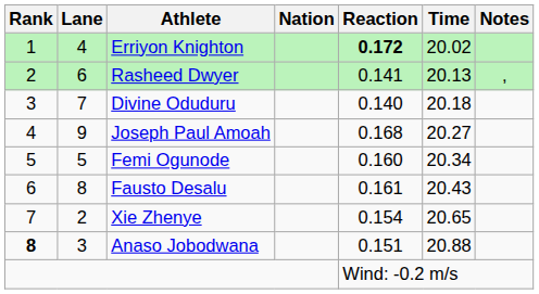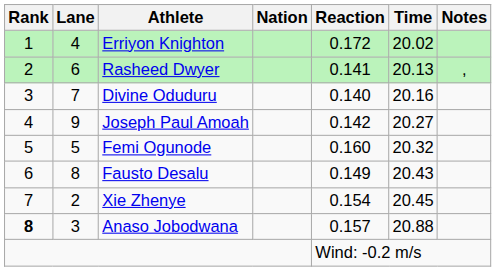 <table class="wikitable sortable" style="text-align:center">
 <tr>
 <th>Rank</th>
 <th>Lane</th>
 <th>Athlete</th>
 <th>Nation</th>
 <th>Reaction</th>
 <th>Time</th>
 <th>Notes</th>
 </tr>
 <tr bgcolor="#bbf3bb">
 <td>1</td>
 <td>4</td>
 <td align="left"><a href='#'>Erriyon Knighton</a></td>
 <td align="left"></td>
-<td><strong>0.172</strong></td>
+<td>0.172</td>
 <td>20.02</td>
 <td></td>
 </tr>
 <tr bgcolor="#bbf3bb">
 <td>2</td>
 <td>6</td>
 <td align="left"><a href='#'>Rasheed Dwyer</a></td>
 <td align="left"></td>
 <td>0.141</td>
 <td>20.13</td>
 <td>, </td>
 </tr>
 <tr>
 <td>3</td>
 <td>7</td>
 <td align="left"><a href='#'>Divine Oduduru</a></td>
 <td align="left"></td>
 <td>0.140</td>
-<td>20.18</td>
+<td>20.16</td>
 <td></td>
 </tr>
 <tr>
 <td>4</td>
 <td>9</td>
 <td align="left"><a href='#'>Joseph Paul Amoah</a></td>
 <td align="left"></td>
-<td>0.168</td>
+<td>0.142</td>
 <td>20.27</td>
 <td></td>
 </tr>
 <tr>
 <td>5</td>
 <td>5</td>
 <td align="left"><a href='#'>Femi Ogunode</a></td>
 <td align="left"></td>
 <td>0.160</td>
-<td>20.34</td>
+<td>20.32</td>
 <td></td>
 </tr>
 <tr>
 <td>6</td>
 <td>8</td>
 <td align="left"><a href='#'>Fausto Desalu</a></td>
 <td align="left"></td>
-<td>0.161</td>
+<td>0.149</td>
 <td>20.43</td>
 <td></td>
 </tr>
 <tr>
 <td>7</td>
 <td>2</td>
 <td align="left"><a href='#'>Xie Zhenye</a></td>
 <td align="left"></td>
 <td>0.154</td>
-<td>20.65</td>
+<td>20.45</td>
 <td></td>
 </tr>
 <tr>
 <td><strong>8</strong></td>
 <td>3</td>
 <td align="left"><a href='#'>Anaso Jobodwana</a></td>
 <td align="left"></td>
-<td>0.151</td>
+<td>0.157</td>
 <td>20.88</td>
 <td></td>
 </tr>
 <tr class="sortbottom">
 <td colspan="4"></td>
 <td colspan="3" style="text-align:left;">Wind: -0.2 m/s</td>
 </tr>
 </table>
